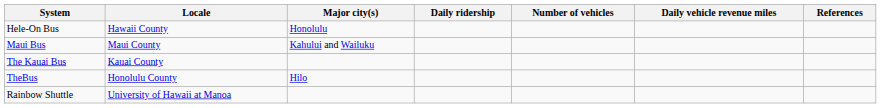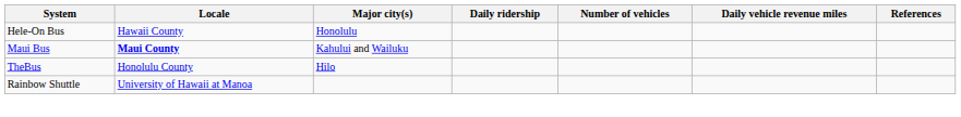 <table class="wikitable sortable" style="font-size: 90%; width: 100%">
 <tr>
 <th>System</th>
 <th>Locale</th>
 <th>Major city(s)</th>
 <th>Daily ridership</th>
 <th>Number of vehicles</th>
 <th>Daily vehicle revenue miles</th>
 <th>References</th>
 </tr>
 <tr>
 <td>Hele-On Bus</td>
 <td><a href='#'>Hawaii County</a></td>
 <td><a href='#'>Honolulu</a></td>
 <td></td>
 <td></td>
 <td></td>
 <td></td>
 </tr>
 <tr>
 <td><a href='#'>Maui Bus</a></td>
-<td><a href='#'>Maui County</a></td>
+<td><strong><a href='#'>Maui County</a></strong></td>
 <td><a href='#'>Kahului</a> and <a href='#'>Wailuku</a></td>
-<td></td>
-<td></td>
-<td></td>
-<td></td>
-</tr>
-<tr>
-<td><a href='#'>The Kauai Bus</a></td>
-<td><a href='#'>Kauai County</a></td>
-<td></td>
 <td></td>
 <td></td>
 <td></td>
 <td></td>
 </tr>
 <tr>
 <td><a href='#'>TheBus</a></td>
 <td><a href='#'>Honolulu County</a></td>
 <td><a href='#'>Hilo</a></td>
 <td></td>
 <td></td>
 <td></td>
 <td></td>
 </tr>
 <tr>
 <td>Rainbow Shuttle</td>
 <td><a href='#'>University of Hawaii at Manoa</a></td>
 <td></td>
 <td></td>
 <td></td>
 <td></td>
 <td></td>
 </tr>
 </table>
